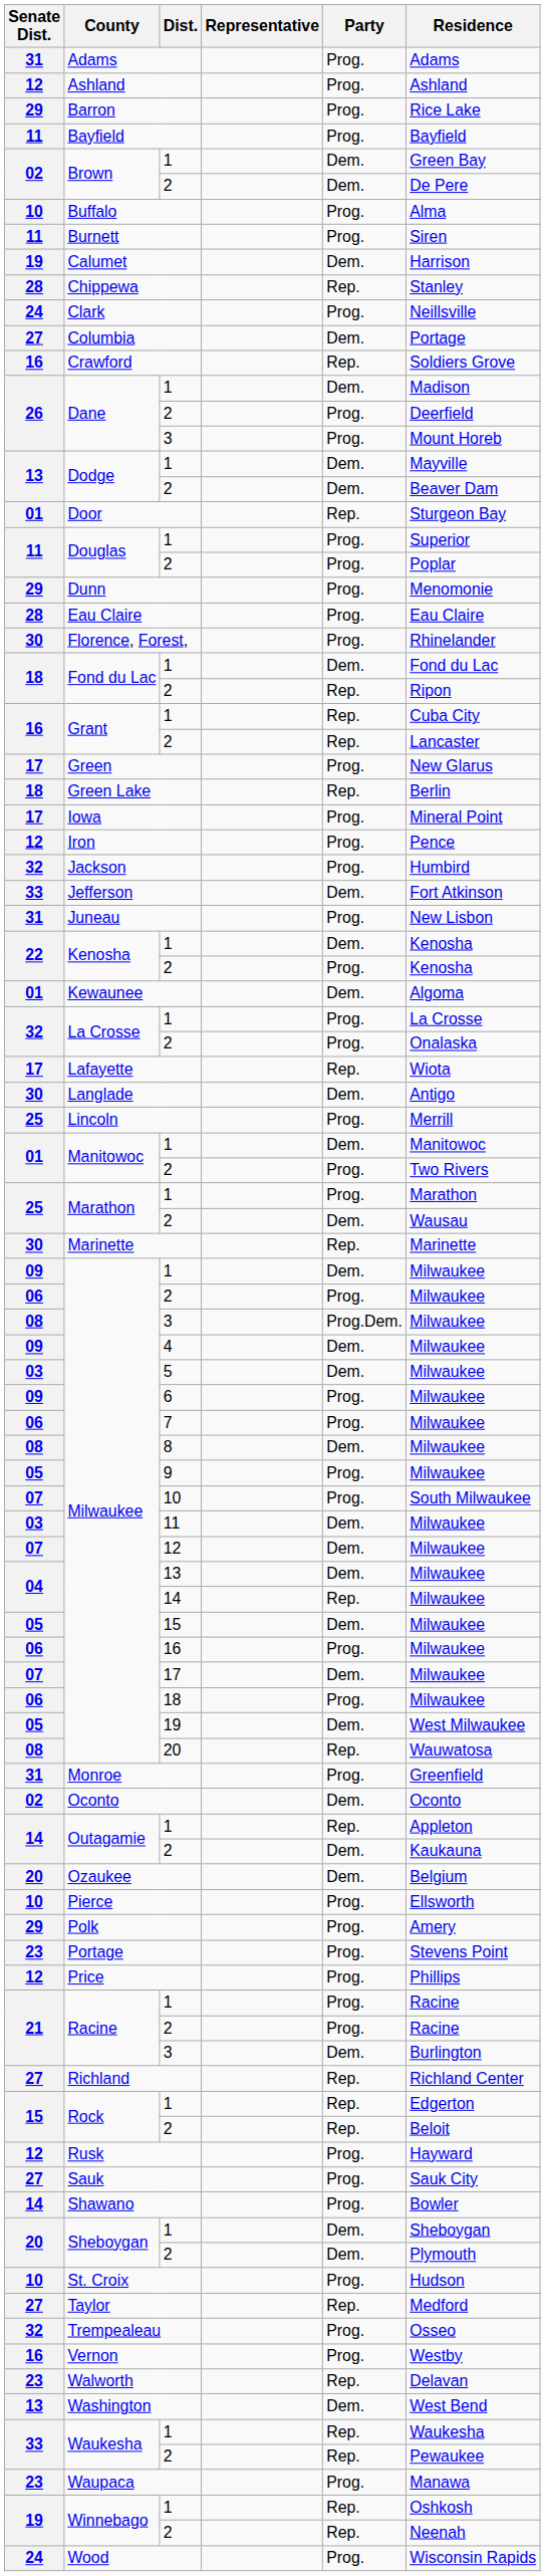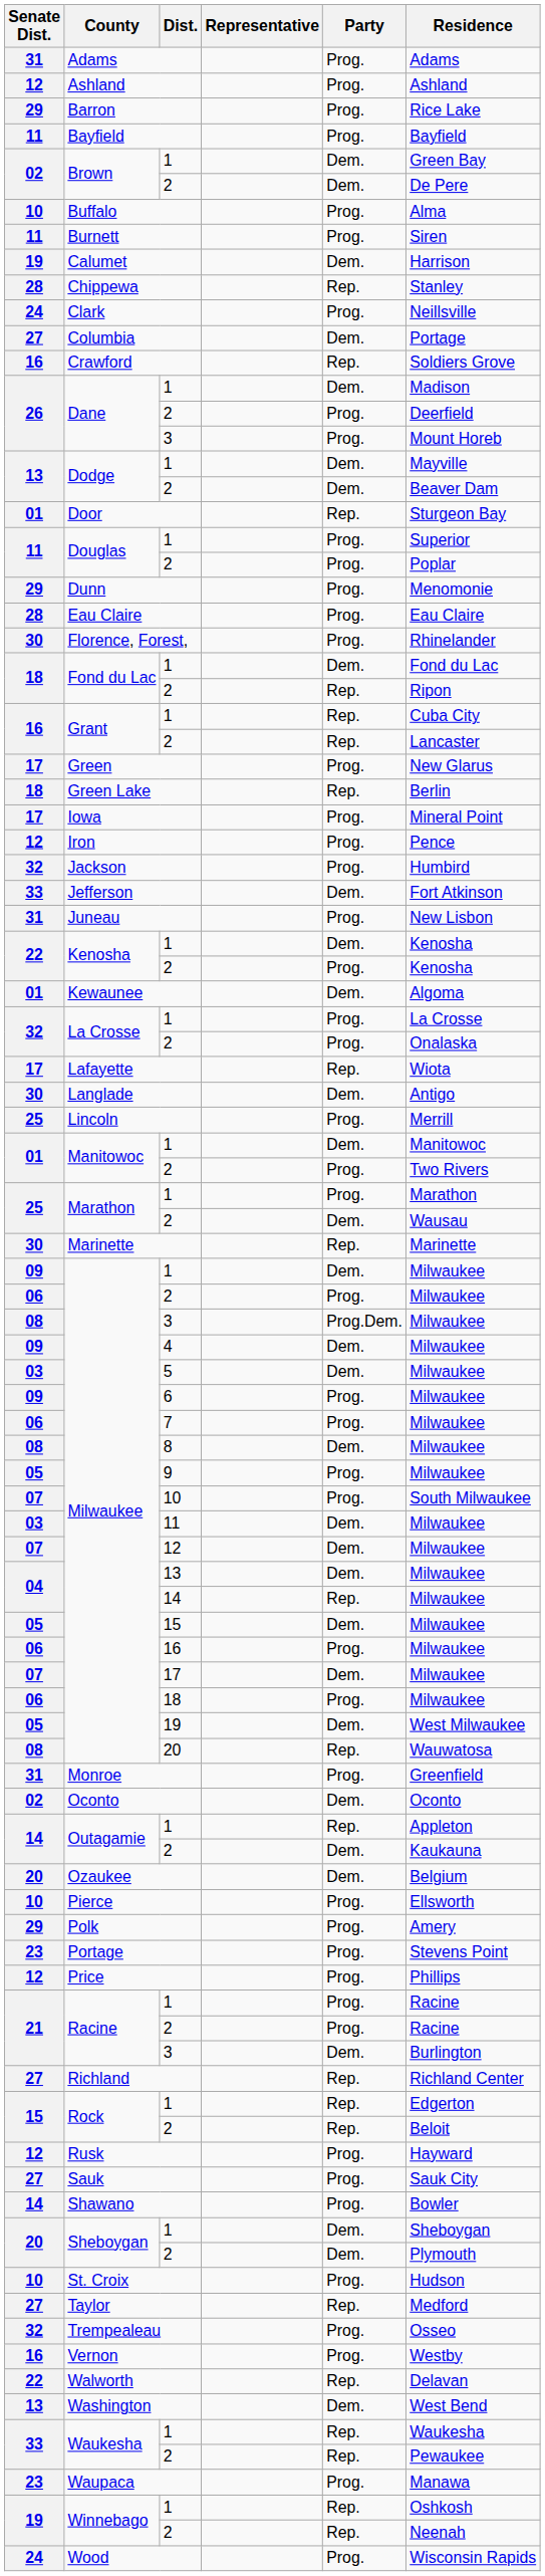 <table class="wikitable sortable">
 <tr>
 <th>Senate<br>Dist.</th>
 <th>County</th>
 <th>Dist.</th>
 <th>Representative</th>
 <th>Party</th>
 <th>Residence</th>
 </tr>
 <tr>
 <th><a href='#'>31</a></th>
 <td text-align="left" colspan="2"><a href='#'>Adams</a> </td>
 <td></td>
 <td>Prog.</td>
 <td><a href='#'>Adams</a></td>
 </tr>
 <tr>
 <th><a href='#'>12</a></th>
 <td text-align="left" colspan="2"><a href='#'>Ashland</a></td>
 <td></td>
 <td>Prog.</td>
 <td><a href='#'>Ashland</a></td>
 </tr>
 <tr>
 <th><a href='#'>29</a></th>
 <td text-align="left" colspan="2"><a href='#'>Barron</a></td>
 <td></td>
 <td>Prog.</td>
 <td><a href='#'>Rice Lake</a></td>
 </tr>
 <tr>
 <th><a href='#'>11</a></th>
 <td text-align="left" colspan="2"><a href='#'>Bayfield</a></td>
 <td></td>
 <td>Prog.</td>
 <td><a href='#'>Bayfield</a></td>
 </tr>
 <tr>
 <th rowspan="2"><a href='#'>02</a></th>
 <td text-align="left" rowspan="2"><a href='#'>Brown</a></td>
 <td>1</td>
 <td></td>
 <td>Dem.</td>
 <td><a href='#'>Green Bay</a></td>
 </tr>
 <tr>
 <td>2</td>
 <td></td>
 <td>Dem.</td>
 <td><a href='#'>De Pere</a></td>
 </tr>
 <tr>
 <th><a href='#'>10</a></th>
 <td text-align="left" colspan="2"><a href='#'>Buffalo</a> </td>
 <td></td>
 <td>Prog.</td>
 <td><a href='#'>Alma</a></td>
 </tr>
 <tr>
 <th><a href='#'>11</a></th>
 <td text-align="left" colspan="2"><a href='#'>Burnett</a> </td>
 <td></td>
 <td>Prog.</td>
 <td><a href='#'>Siren</a></td>
 </tr>
 <tr>
 <th><a href='#'>19</a></th>
 <td text-align="left" colspan="2"><a href='#'>Calumet</a></td>
 <td></td>
 <td>Dem.</td>
 <td><a href='#'>Harrison</a></td>
 </tr>
 <tr>
 <th><a href='#'>28</a></th>
 <td text-align="left" colspan="2"><a href='#'>Chippewa</a></td>
 <td></td>
 <td>Rep.</td>
 <td><a href='#'>Stanley</a></td>
 </tr>
 <tr>
 <th><a href='#'>24</a></th>
 <td text-align="left" colspan="2"><a href='#'>Clark</a></td>
 <td></td>
 <td>Prog.</td>
 <td><a href='#'>Neillsville</a></td>
 </tr>
 <tr>
 <th><a href='#'>27</a></th>
 <td text-align="left" colspan="2"><a href='#'>Columbia</a></td>
 <td></td>
 <td>Dem.</td>
 <td><a href='#'>Portage</a></td>
 </tr>
 <tr>
 <th><a href='#'>16</a></th>
 <td text-align="left" colspan="2"><a href='#'>Crawford</a></td>
 <td></td>
 <td>Rep.</td>
 <td><a href='#'>Soldiers Grove</a></td>
 </tr>
 <tr>
 <th rowspan="3"><a href='#'>26</a></th>
 <td text-align="left" rowspan="3"><a href='#'>Dane</a></td>
 <td>1</td>
 <td></td>
 <td>Dem.</td>
 <td><a href='#'>Madison</a></td>
 </tr>
 <tr>
 <td>2</td>
 <td></td>
 <td>Prog.</td>
 <td><a href='#'>Deerfield</a></td>
 </tr>
 <tr>
 <td>3</td>
 <td></td>
 <td>Prog.</td>
 <td><a href='#'>Mount Horeb</a></td>
 </tr>
 <tr>
 <th rowspan="2"><a href='#'>13</a></th>
 <td text-align="left" rowspan="2"><a href='#'>Dodge</a></td>
 <td>1</td>
 <td></td>
 <td>Dem.</td>
 <td><a href='#'>Mayville</a></td>
 </tr>
 <tr>
 <td>2</td>
 <td></td>
 <td>Dem.</td>
 <td><a href='#'>Beaver Dam</a></td>
 </tr>
 <tr>
 <th><a href='#'>01</a></th>
 <td text-align="left" colspan="2"><a href='#'>Door</a></td>
 <td></td>
 <td>Rep.</td>
 <td><a href='#'>Sturgeon Bay</a></td>
 </tr>
 <tr>
 <th rowspan="2"><a href='#'>11</a></th>
 <td text-align="left" rowspan="2"><a href='#'>Douglas</a></td>
 <td>1</td>
 <td></td>
 <td>Prog.</td>
 <td><a href='#'>Superior</a></td>
 </tr>
 <tr>
 <td>2</td>
 <td></td>
 <td>Prog.</td>
 <td><a href='#'>Poplar</a></td>
 </tr>
 <tr>
 <th><a href='#'>29</a></th>
 <td text-align="left" colspan="2"><a href='#'>Dunn</a></td>
 <td></td>
 <td>Prog.</td>
 <td><a href='#'>Menomonie</a></td>
 </tr>
 <tr>
 <th><a href='#'>28</a></th>
 <td text-align="left" colspan="2"><a href='#'>Eau Claire</a></td>
 <td></td>
 <td>Prog.</td>
 <td><a href='#'>Eau Claire</a></td>
 </tr>
 <tr>
 <th><a href='#'>30</a></th>
 <td text-align="left" colspan="2"><a href='#'>Florence</a>, <a href='#'>Forest</a>, </td>
 <td></td>
 <td>Prog.</td>
 <td><a href='#'>Rhinelander</a></td>
 </tr>
 <tr>
 <th rowspan="2"><a href='#'>18</a></th>
 <td text-align="left" rowspan="2"><a href='#'>Fond du Lac</a></td>
 <td>1</td>
 <td></td>
 <td>Dem.</td>
 <td><a href='#'>Fond du Lac</a></td>
 </tr>
 <tr>
 <td>2</td>
 <td></td>
 <td>Rep.</td>
 <td><a href='#'>Ripon</a></td>
 </tr>
 <tr>
 <th rowspan="2"><a href='#'>16</a></th>
 <td text-align="left" rowspan="2"><a href='#'>Grant</a></td>
 <td>1</td>
 <td></td>
 <td>Rep.</td>
 <td><a href='#'>Cuba City</a></td>
 </tr>
 <tr>
 <td>2</td>
 <td></td>
 <td>Rep.</td>
 <td><a href='#'>Lancaster</a></td>
 </tr>
 <tr>
 <th><a href='#'>17</a></th>
 <td text-align="left" colspan="2"><a href='#'>Green</a></td>
 <td></td>
 <td>Prog.</td>
 <td><a href='#'>New Glarus</a></td>
 </tr>
 <tr>
 <th><a href='#'>18</a></th>
 <td text-align="left" colspan="2"><a href='#'>Green Lake</a> </td>
 <td></td>
 <td>Rep.</td>
 <td><a href='#'>Berlin</a></td>
 </tr>
 <tr>
 <th><a href='#'>17</a></th>
 <td text-align="left" colspan="2"><a href='#'>Iowa</a></td>
 <td></td>
 <td>Prog.</td>
 <td><a href='#'>Mineral Point</a></td>
 </tr>
 <tr>
 <th><a href='#'>12</a></th>
 <td text-align="left" colspan="2"><a href='#'>Iron</a> </td>
 <td></td>
 <td>Prog.</td>
 <td><a href='#'>Pence</a></td>
 </tr>
 <tr>
 <th><a href='#'>32</a></th>
 <td text-align="left" colspan="2"><a href='#'>Jackson</a></td>
 <td></td>
 <td>Prog.</td>
 <td><a href='#'>Humbird</a></td>
 </tr>
 <tr>
 <th><a href='#'>33</a></th>
 <td text-align="left" colspan="2"><a href='#'>Jefferson</a></td>
 <td></td>
 <td>Dem.</td>
 <td><a href='#'>Fort Atkinson</a></td>
 </tr>
 <tr>
 <th><a href='#'>31</a></th>
 <td text-align="left" colspan="2"><a href='#'>Juneau</a></td>
 <td></td>
 <td>Prog.</td>
 <td><a href='#'>New Lisbon</a></td>
 </tr>
 <tr>
 <th rowspan="2"><a href='#'>22</a></th>
 <td text-align="left" rowspan="2"><a href='#'>Kenosha</a></td>
 <td>1</td>
 <td></td>
 <td>Dem.</td>
 <td><a href='#'>Kenosha</a></td>
 </tr>
 <tr>
 <td>2</td>
 <td></td>
 <td>Prog.</td>
 <td><a href='#'>Kenosha</a></td>
 </tr>
 <tr>
 <th><a href='#'>01</a></th>
 <td text-align="left" colspan="2"><a href='#'>Kewaunee</a></td>
 <td></td>
 <td>Dem.</td>
 <td><a href='#'>Algoma</a></td>
 </tr>
 <tr>
 <th rowspan="2"><a href='#'>32</a></th>
 <td text-align="left" rowspan="2"><a href='#'>La Crosse</a></td>
 <td>1</td>
 <td></td>
 <td>Prog.</td>
 <td><a href='#'>La Crosse</a></td>
 </tr>
 <tr>
 <td>2</td>
 <td></td>
 <td>Prog.</td>
 <td><a href='#'>Onalaska</a></td>
 </tr>
 <tr>
 <th><a href='#'>17</a></th>
 <td text-align="left" colspan="2"><a href='#'>Lafayette</a></td>
 <td></td>
 <td>Rep.</td>
 <td><a href='#'>Wiota</a></td>
 </tr>
 <tr>
 <th><a href='#'>30</a></th>
 <td text-align="left" colspan="2"><a href='#'>Langlade</a></td>
 <td></td>
 <td>Dem.</td>
 <td><a href='#'>Antigo</a></td>
 </tr>
 <tr>
 <th><a href='#'>25</a></th>
 <td text-align="left" colspan="2"><a href='#'>Lincoln</a></td>
 <td></td>
 <td>Prog.</td>
 <td><a href='#'>Merrill</a></td>
 </tr>
 <tr>
 <th rowspan="2"><a href='#'>01</a></th>
 <td rowspan="2" text-align="left"><a href='#'>Manitowoc</a></td>
 <td>1</td>
 <td></td>
 <td>Dem.</td>
 <td><a href='#'>Manitowoc</a></td>
 </tr>
 <tr>
 <td>2</td>
 <td></td>
 <td>Prog.</td>
 <td><a href='#'>Two Rivers</a></td>
 </tr>
 <tr>
 <th rowspan="2"><a href='#'>25</a></th>
 <td text-align="left" rowspan="2"><a href='#'>Marathon</a></td>
 <td>1</td>
 <td></td>
 <td>Prog.</td>
 <td><a href='#'>Marathon</a></td>
 </tr>
 <tr>
 <td>2</td>
 <td></td>
 <td>Dem.</td>
 <td><a href='#'>Wausau</a></td>
 </tr>
 <tr>
 <th><a href='#'>30</a></th>
 <td text-align="left" colspan="2"><a href='#'>Marinette</a></td>
 <td></td>
 <td>Rep.</td>
 <td><a href='#'>Marinette</a></td>
 </tr>
 <tr>
 <th><a href='#'>09</a></th>
 <td text-align="left" rowspan="20"><a href='#'>Milwaukee</a></td>
 <td>1</td>
 <td></td>
 <td>Dem.</td>
 <td><a href='#'>Milwaukee</a></td>
 </tr>
 <tr>
 <th><a href='#'>06</a></th>
 <td>2</td>
 <td></td>
 <td>Prog.</td>
 <td><a href='#'>Milwaukee</a></td>
 </tr>
 <tr>
 <th><a href='#'>08</a></th>
 <td>3</td>
 <td></td>
 <td>Prog.Dem.</td>
 <td><a href='#'>Milwaukee</a></td>
 </tr>
 <tr>
 <th><a href='#'>09</a></th>
 <td>4</td>
 <td></td>
 <td>Dem.</td>
 <td><a href='#'>Milwaukee</a></td>
 </tr>
 <tr>
 <th><a href='#'>03</a></th>
 <td>5</td>
 <td></td>
 <td>Dem.</td>
 <td><a href='#'>Milwaukee</a></td>
 </tr>
 <tr>
 <th><a href='#'>09</a></th>
 <td>6</td>
 <td></td>
 <td>Prog.</td>
 <td><a href='#'>Milwaukee</a></td>
 </tr>
 <tr>
 <th><a href='#'>06</a></th>
 <td>7</td>
 <td></td>
 <td>Prog.</td>
 <td><a href='#'>Milwaukee</a></td>
 </tr>
 <tr>
 <th><a href='#'>08</a></th>
 <td>8</td>
 <td></td>
 <td>Dem.</td>
 <td><a href='#'>Milwaukee</a></td>
 </tr>
 <tr>
 <th><a href='#'>05</a></th>
 <td>9</td>
 <td></td>
 <td>Prog.</td>
 <td><a href='#'>Milwaukee</a></td>
 </tr>
 <tr>
 <th><a href='#'>07</a></th>
 <td>10</td>
 <td></td>
 <td>Prog.</td>
 <td><a href='#'>South Milwaukee</a></td>
 </tr>
 <tr>
 <th><a href='#'>03</a></th>
 <td>11</td>
 <td></td>
 <td>Dem.</td>
 <td><a href='#'>Milwaukee</a></td>
 </tr>
 <tr>
 <th><a href='#'>07</a></th>
 <td>12</td>
 <td></td>
 <td>Dem.</td>
 <td><a href='#'>Milwaukee</a></td>
 </tr>
 <tr>
 <th rowspan="2"><a href='#'>04</a></th>
 <td>13</td>
 <td></td>
 <td>Dem.</td>
 <td><a href='#'>Milwaukee</a></td>
 </tr>
 <tr>
 <td>14</td>
 <td></td>
 <td>Rep.</td>
 <td><a href='#'>Milwaukee</a></td>
 </tr>
 <tr>
 <th><a href='#'>05</a></th>
 <td>15</td>
 <td></td>
 <td>Dem.</td>
 <td><a href='#'>Milwaukee</a></td>
 </tr>
 <tr>
 <th><a href='#'>06</a></th>
 <td>16</td>
 <td></td>
 <td>Prog.</td>
 <td><a href='#'>Milwaukee</a></td>
 </tr>
 <tr>
 <th><a href='#'>07</a></th>
 <td>17</td>
 <td></td>
 <td>Dem.</td>
 <td><a href='#'>Milwaukee</a></td>
 </tr>
 <tr>
 <th><a href='#'>06</a></th>
 <td>18</td>
 <td></td>
 <td>Prog.</td>
 <td><a href='#'>Milwaukee</a></td>
 </tr>
 <tr>
 <th><a href='#'>05</a></th>
 <td>19</td>
 <td></td>
 <td>Dem.</td>
 <td><a href='#'>West Milwaukee</a></td>
 </tr>
 <tr>
 <th><a href='#'>08</a></th>
 <td>20</td>
 <td></td>
 <td>Rep.</td>
 <td><a href='#'>Wauwatosa</a></td>
 </tr>
 <tr>
 <th><a href='#'>31</a></th>
 <td text-align="left" colspan="2"><a href='#'>Monroe</a></td>
 <td></td>
 <td>Prog.</td>
 <td><a href='#'>Greenfield</a></td>
 </tr>
 <tr>
 <th><a href='#'>02</a></th>
 <td text-align="left" colspan="2"><a href='#'>Oconto</a></td>
 <td></td>
 <td>Dem.</td>
 <td><a href='#'>Oconto</a></td>
 </tr>
 <tr>
 <th rowspan="2"><a href='#'>14</a></th>
 <td text-align="left" rowspan="2"><a href='#'>Outagamie</a></td>
 <td>1</td>
 <td></td>
 <td>Rep.</td>
 <td><a href='#'>Appleton</a></td>
 </tr>
 <tr>
 <td>2</td>
 <td></td>
 <td>Dem.</td>
 <td><a href='#'>Kaukauna</a></td>
 </tr>
 <tr>
 <th><a href='#'>20</a></th>
 <td text-align="left" colspan="2"><a href='#'>Ozaukee</a></td>
 <td></td>
 <td>Dem.</td>
 <td><a href='#'>Belgium</a></td>
 </tr>
 <tr>
 <th><a href='#'>10</a></th>
 <td text-align="left" colspan="2"><a href='#'>Pierce</a></td>
 <td></td>
 <td>Prog.</td>
 <td><a href='#'>Ellsworth</a></td>
 </tr>
 <tr>
 <th><a href='#'>29</a></th>
 <td text-align="left" colspan="2"><a href='#'>Polk</a></td>
 <td></td>
 <td>Prog.</td>
 <td><a href='#'>Amery</a></td>
 </tr>
 <tr>
 <th><a href='#'>23</a></th>
 <td text-align="left" colspan="2"><a href='#'>Portage</a></td>
 <td></td>
 <td>Prog.</td>
 <td><a href='#'>Stevens Point</a></td>
 </tr>
 <tr>
 <th><a href='#'>12</a></th>
 <td text-align="left" colspan="2"><a href='#'>Price</a></td>
 <td></td>
 <td>Prog.</td>
 <td><a href='#'>Phillips</a></td>
 </tr>
 <tr>
 <th rowspan="3"><a href='#'>21</a></th>
 <td text-align="left" rowspan="3"><a href='#'>Racine</a></td>
 <td>1</td>
 <td></td>
 <td>Prog.</td>
 <td><a href='#'>Racine</a></td>
 </tr>
 <tr>
 <td>2</td>
 <td></td>
 <td>Prog.</td>
 <td><a href='#'>Racine</a></td>
 </tr>
 <tr>
 <td>3</td>
 <td></td>
 <td>Dem.</td>
 <td><a href='#'>Burlington</a></td>
 </tr>
 <tr>
 <th><a href='#'>27</a></th>
 <td text-align="left" colspan="2"><a href='#'>Richland</a></td>
 <td></td>
 <td>Rep.</td>
 <td><a href='#'>Richland Center</a></td>
 </tr>
 <tr>
 <th rowspan="2"><a href='#'>15</a></th>
 <td text-align="left" rowspan="2"><a href='#'>Rock</a></td>
 <td>1</td>
 <td></td>
 <td>Rep.</td>
 <td><a href='#'>Edgerton</a></td>
 </tr>
 <tr>
 <td>2</td>
 <td></td>
 <td>Rep.</td>
 <td><a href='#'>Beloit</a></td>
 </tr>
 <tr>
 <th><a href='#'>12</a></th>
 <td text-align="left" colspan="2"><a href='#'>Rusk</a> </td>
 <td></td>
 <td>Prog.</td>
 <td><a href='#'>Hayward</a></td>
 </tr>
 <tr>
 <th><a href='#'>27</a></th>
 <td text-align="left" colspan="2"><a href='#'>Sauk</a></td>
 <td></td>
 <td>Prog.</td>
 <td><a href='#'>Sauk City</a></td>
 </tr>
 <tr>
 <th><a href='#'>14</a></th>
 <td text-align="left" colspan="2"><a href='#'>Shawano</a></td>
 <td></td>
 <td>Prog.</td>
 <td><a href='#'>Bowler</a></td>
 </tr>
 <tr>
 <th rowspan="2"><a href='#'>20</a></th>
 <td text-align="left" rowspan="2"><a href='#'>Sheboygan</a></td>
 <td>1</td>
 <td></td>
 <td>Dem.</td>
 <td><a href='#'>Sheboygan</a></td>
 </tr>
 <tr>
 <td>2</td>
 <td></td>
 <td>Dem.</td>
 <td><a href='#'>Plymouth</a></td>
 </tr>
 <tr>
 <th><a href='#'>10</a></th>
 <td text-align="left" colspan="2"><a href='#'>St. Croix</a></td>
 <td></td>
 <td>Prog.</td>
 <td><a href='#'>Hudson</a></td>
 </tr>
 <tr>
 <th><a href='#'>27</a></th>
 <td text-align="left" colspan="2"><a href='#'>Taylor</a></td>
 <td></td>
 <td>Rep.</td>
 <td><a href='#'>Medford</a></td>
 </tr>
 <tr>
 <th><a href='#'>32</a></th>
 <td text-align="left" colspan="2"><a href='#'>Trempealeau</a></td>
 <td></td>
 <td>Prog.</td>
 <td><a href='#'>Osseo</a></td>
 </tr>
 <tr>
 <th><a href='#'>16</a></th>
 <td text-align="left" colspan="2"><a href='#'>Vernon</a></td>
 <td></td>
 <td>Prog.</td>
 <td><a href='#'>Westby</a></td>
 </tr>
 <tr>
-<th><a href='#'>23</a></th>
+<th><a href='#'>22</a></th>
 <td text-align="left" colspan="2"><a href='#'>Walworth</a></td>
 <td></td>
 <td>Rep.</td>
 <td><a href='#'>Delavan</a></td>
 </tr>
 <tr>
 <th><a href='#'>13</a></th>
 <td text-align="left" colspan="2"><a href='#'>Washington</a></td>
 <td></td>
 <td>Dem.</td>
 <td><a href='#'>West Bend</a></td>
 </tr>
 <tr>
 <th rowspan="2"><a href='#'>33</a></th>
 <td text-align="left" rowspan="2"><a href='#'>Waukesha</a></td>
 <td>1</td>
 <td></td>
 <td>Rep.</td>
 <td><a href='#'>Waukesha</a></td>
 </tr>
 <tr>
 <td>2</td>
 <td></td>
 <td>Rep.</td>
 <td><a href='#'>Pewaukee</a></td>
 </tr>
 <tr>
 <th><a href='#'>23</a></th>
 <td text-align="left" colspan="2"><a href='#'>Waupaca</a></td>
 <td></td>
 <td>Prog.</td>
 <td><a href='#'>Manawa</a></td>
 </tr>
 <tr>
 <th rowspan="2"><a href='#'>19</a></th>
 <td text-align="left" rowspan="2"><a href='#'>Winnebago</a></td>
 <td>1</td>
 <td></td>
 <td>Rep.</td>
 <td><a href='#'>Oshkosh</a></td>
 </tr>
 <tr>
 <td>2</td>
 <td></td>
 <td>Rep.</td>
 <td><a href='#'>Neenah</a></td>
 </tr>
 <tr>
 <th><a href='#'>24</a></th>
 <td text-align="left" colspan="2"><a href='#'>Wood</a></td>
 <td></td>
 <td>Prog.</td>
 <td><a href='#'>Wisconsin Rapids</a></td>
 </tr>
 </table>
